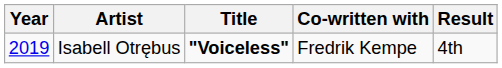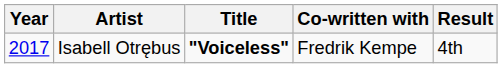 <table class="wikitable plainrowheaders">
 <tr>
 <th scope="col">Year</th>
 <th scope="col">Artist</th>
 <th scope="col">Title</th>
 <th scope="col">Co-written with</th>
 <th scope="col">Result</th>
 </tr>
 <tr>
-<td><a href='#'>2019</a></td>
+<td><a href='#'>2017</a></td>
 <td>Isabell Otrębus</td>
 <td><strong>"Voiceless"</strong></td>
 <td>Fredrik Kempe</td>
 <td>4th</td>
 </tr>
 </table>
